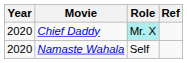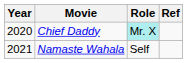 <table class="wikitable sortable">
 <tr>
 <th>Year</th>
 <th>Movie</th>
 <th>Role</th>
 <th>Ref</th>
 </tr>
 <tr>
 <td>2020</td>
 <td><em><a href='#'>Chief Daddy</a></em></td>
 <td style="background: paleturquoise;">Mr. X</td>
 <td></td>
 </tr>
 <tr>
-<td>2020</td>
+<td>2021</td>
 <td><em><a href='#'>Namaste Wahala</a></em></td>
 <td>Self</td>
 <td></td>
 </tr>
 </table>
